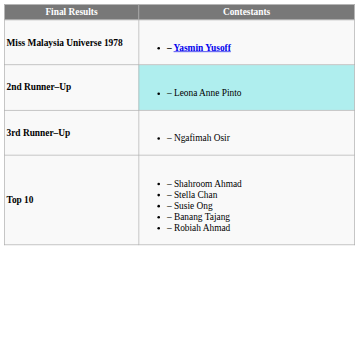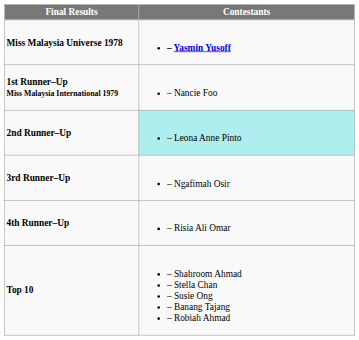 <table class="wikitable sortable" style="font-size: 90%;">
 <tr>
 <th width="200" style="background-color:#787878;color:#FFFFFF;">Final Results</th>
 <th width="325" style="background-color:#787878;color:#FFFFFF;">Contestants</th>
 </tr>
 <tr>
 <td><strong>Miss Malaysia Universe 1978</strong></td>
 <td><br><ul><li><strong> – <a href='#'>Yasmin Yusoff</a></strong></li></ul></td>
 </tr>
 <tr>
+<td><strong>1st Runner–Up</strong><br><strong><small>Miss Malaysia International 1979</small></strong></td>
+<td><br><ul><li><strong></strong> – Nancie Foo</li></ul></td>
+</tr>
+<tr>
 <td><strong>2nd Runner–Up</strong></td>
 <td style="background: paleturquoise;"><br><ul><li><strong></strong> – Leona Anne Pinto</li></ul></td>
 </tr>
 <tr>
 <td><strong>3rd Runner–Up</strong></td>
 <td><br><ul><li><strong></strong> – Ngafimah Osir</li></ul></td>
 </tr>
 <tr>
+<td><strong>4th Runner–Up</strong></td>
+<td><br><ul><li><strong></strong> – Risia Ali Omar</li></ul></td>
+</tr>
+<tr>
 <td><strong>Top 10</strong></td>
 <td><br><ul><li><strong></strong> – Shahroom Ahmad</li><li><strong></strong> – Stella Chan</li><li><strong></strong> – Susie Ong</li><li><strong></strong> – Banang Tajang</li><li><strong></strong> – Robiah Ahmad</li></ul></td>
 </tr>
 </table>
